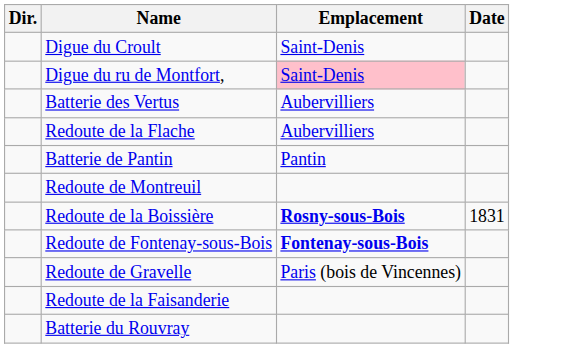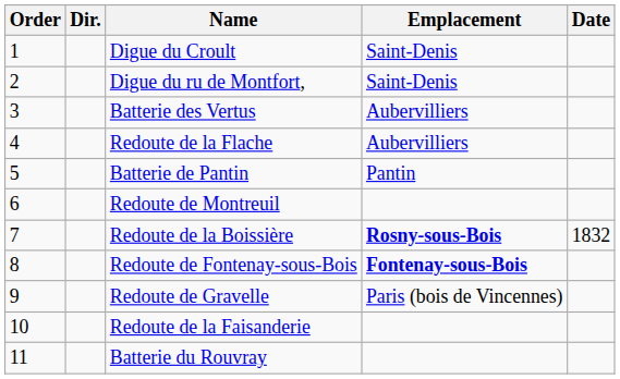 <table class="wikitable sortable">
 <tr>
+<th>Order<br></th>
 <th>Dir.<br></th>
 <th>Name<br></th>
 <th>Emplacement<br></th>
 <th>Date<br></th>
 </tr>
 <tr>
+<td>1</td>
 <td></td>
 <td><a href='#'>Digue du Croult</a></td>
 <td><a href='#'>Saint-Denis</a></td>
 <td></td>
 </tr>
 <tr>
+<td>2</td>
 <td></td>
 <td><a href='#'>Digue du ru de Montfort</a>,</td>
-<td style="background: pink;"><a href='#'>Saint-Denis</a></td>
+<td><a href='#'>Saint-Denis</a></td>
 <td></td>
 </tr>
 <tr>
+<td>3</td>
 <td></td>
 <td><a href='#'>Batterie des Vertus</a></td>
 <td><a href='#'>Aubervilliers</a></td>
 <td></td>
 </tr>
 <tr>
+<td>4</td>
 <td></td>
 <td><a href='#'>Redoute de la Flache</a></td>
 <td><a href='#'>Aubervilliers</a></td>
 <td></td>
 </tr>
 <tr>
+<td>5</td>
 <td></td>
 <td><a href='#'>Batterie de Pantin</a></td>
 <td><a href='#'>Pantin</a></td>
 <td></td>
 </tr>
 <tr>
+<td>6</td>
 <td></td>
 <td><a href='#'>Redoute de Montreuil</a></td>
 <td></td>
 <td></td>
 </tr>
 <tr>
+<td>7</td>
 <td></td>
 <td><a href='#'>Redoute de la Boissière</a></td>
 <td><strong><a href='#'>Rosny-sous-Bois</a></strong></td>
-<td>1831</td>
+<td>1832</td>
 </tr>
 <tr>
+<td>8</td>
 <td></td>
 <td><a href='#'>Redoute de Fontenay-sous-Bois</a></td>
 <td><strong><a href='#'>Fontenay-sous-Bois</a></strong></td>
 <td></td>
 </tr>
 <tr>
+<td>9</td>
 <td></td>
 <td><a href='#'>Redoute de Gravelle</a></td>
 <td><a href='#'>Paris</a> (bois de Vincennes)</td>
 <td></td>
 </tr>
 <tr>
+<td>10</td>
 <td></td>
 <td><a href='#'>Redoute de la Faisanderie</a></td>
 <td></td>
 <td></td>
 </tr>
 <tr>
+<td>11</td>
 <td></td>
 <td><a href='#'>Batterie du Rouvray</a></td>
 <td></td>
 <td></td>
 </tr>
 </table>
